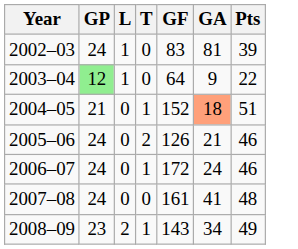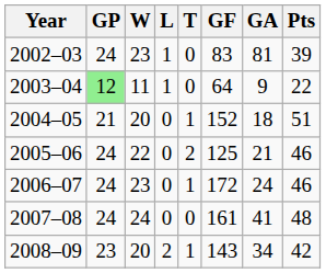 <table class="wikitable sortable" style="text-align:center">
 <tr>
 <th>Year</th>
 <th title="Games played" class="unsortable">GP</th>
+<th title="Wins">W</th>
 <th title="Losses">L</th>
 <th title="Ties">T</th>
 <th title="Goals for">GF</th>
 <th title="Goals against">GA</th>
 <th title="Points">Pts</th>
 </tr>
 <tr align=center>
 <td>2002–03</td>
 <td>24</td>
+<td>23</td>
 <td>1</td>
 <td>0</td>
 <td>83</td>
 <td>81</td>
 <td>39</td>
 </tr>
 <tr align=center>
 <td>2003–04</td>
 <td style="background: lightgreen;">12</td>
+<td>11</td>
 <td>1</td>
 <td>0</td>
 <td>64</td>
 <td>9</td>
 <td>22</td>
 </tr>
 <tr align=center>
 <td>2004–05</td>
 <td>21</td>
+<td>20</td>
 <td>0</td>
 <td>1</td>
 <td>152</td>
-<td style="background: lightsalmon;">18</td>
+<td>18</td>
 <td>51</td>
 </tr>
 <tr align=center>
 <td>2005–06</td>
 <td>24</td>
+<td>22</td>
 <td>0</td>
 <td>2</td>
-<td>126</td>
+<td>125</td>
 <td>21</td>
 <td>46</td>
 </tr>
 <tr align=center>
 <td>2006–07</td>
 <td>24</td>
+<td>23</td>
 <td>0</td>
 <td>1</td>
 <td>172</td>
 <td>24</td>
 <td>46</td>
 </tr>
 <tr align=center>
 <td>2007–08</td>
+<td>24</td>
 <td>24</td>
 <td>0</td>
 <td>0</td>
 <td>161</td>
 <td>41</td>
 <td>48</td>
 </tr>
 <tr align=center>
 <td>2008–09</td>
 <td>23</td>
+<td>20</td>
 <td>2</td>
 <td>1</td>
 <td>143</td>
 <td>34</td>
-<td>49</td>
+<td>42</td>
 </tr>
 </table>
